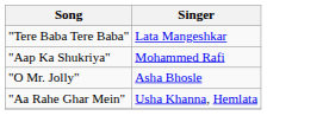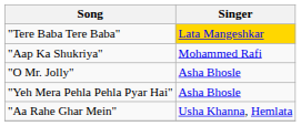 <table class="wikitable">
 <tr>
 <th>Song</th>
 <th>Singer</th>
 </tr>
 <tr>
 <td>"Tere Baba Tere Baba"</td>
-<td><a href='#'>Lata Mangeshkar</a></td>
+<td style="background: gold;"><a href='#'>Lata Mangeshkar</a></td>
 </tr>
 <tr>
 <td>"Aap Ka Shukriya"</td>
 <td><a href='#'>Mohammed Rafi</a></td>
 </tr>
 <tr>
 <td>"O Mr. Jolly"</td>
 <td><a href='#'>Asha Bhosle</a></td>
 </tr>
 <tr>
+<td>"Yeh Mera Pehla Pehla Pyar Hai"</td>
+<td><a href='#'>Asha Bhosle</a></td>
+</tr>
+<tr>
 <td>"Aa Rahe Ghar Mein"</td>
 <td><a href='#'>Usha Khanna</a>, <a href='#'>Hemlata</a></td>
 </tr>
 <tr>
 </tr>
 </table>
